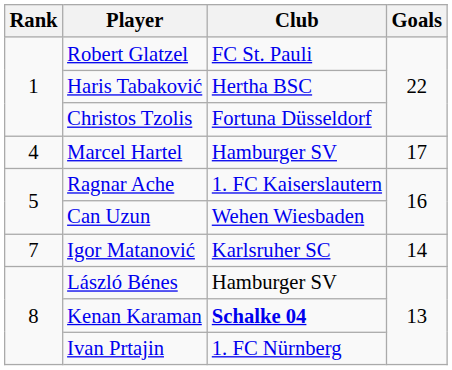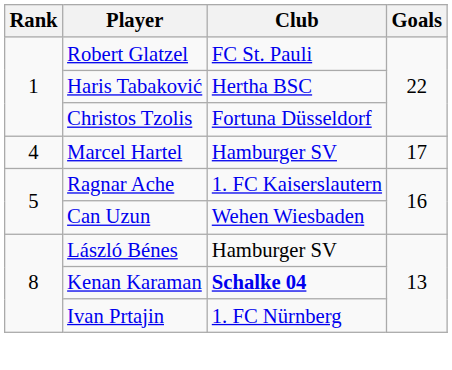 <table class="wikitable sortable" style="text-align:center">
 <tr>
 <th>Rank</th>
 <th>Player</th>
 <th>Club</th>
 <th>Goals</th>
 </tr>
 <tr>
 <td rowspan="3">1</td>
 <td align=left> <a href='#'>Robert Glatzel</a></td>
 <td align="left"><a href='#'>FC St. Pauli</a></td>
 <td rowspan="3">22</td>
 </tr>
 <tr>
 <td align=left> <a href='#'>Haris Tabaković</a></td>
 <td align=left><a href='#'>Hertha BSC</a></td>
 </tr>
 <tr>
 <td align=left> <a href='#'>Christos Tzolis</a></td>
 <td align=left><a href='#'>Fortuna Düsseldorf</a></td>
 </tr>
 <tr>
 <td>4</td>
 <td align=left> <a href='#'>Marcel Hartel</a></td>
 <td align=left><a href='#'>Hamburger SV</a></td>
 <td>17</td>
 </tr>
 <tr>
 <td rowspan="2">5</td>
 <td align=left> <a href='#'>Ragnar Ache</a></td>
 <td align=left><a href='#'>1. FC Kaiserslautern</a></td>
 <td rowspan="2">16</td>
 </tr>
 <tr>
 <td align="left"> <a href='#'>Can Uzun</a></td>
 <td align=left><a href='#'>Wehen Wiesbaden</a></td>
 </tr>
 <tr>
-<td>7</td>
-<td align=left> <a href='#'>Igor Matanović</a></td>
-<td align=left><a href='#'>Karlsruher SC</a></td>
-<td>14</td>
-</tr>
-<tr>
 <td rowspan="3">8</td>
 <td align="left"> <a href='#'>László Bénes</a></td>
 <td align="left">Hamburger SV</td>
 <td rowspan="3">13</td>
 </tr>
 <tr>
 <td align="left"> <a href='#'>Kenan Karaman</a></td>
 <td align=left><strong><a href='#'>Schalke 04</a></strong></td>
 </tr>
 <tr>
 <td align=left> <a href='#'>Ivan Prtajin</a></td>
 <td align="left"><a href='#'>1. FC Nürnberg</a></td>
 </tr>
 </table>
